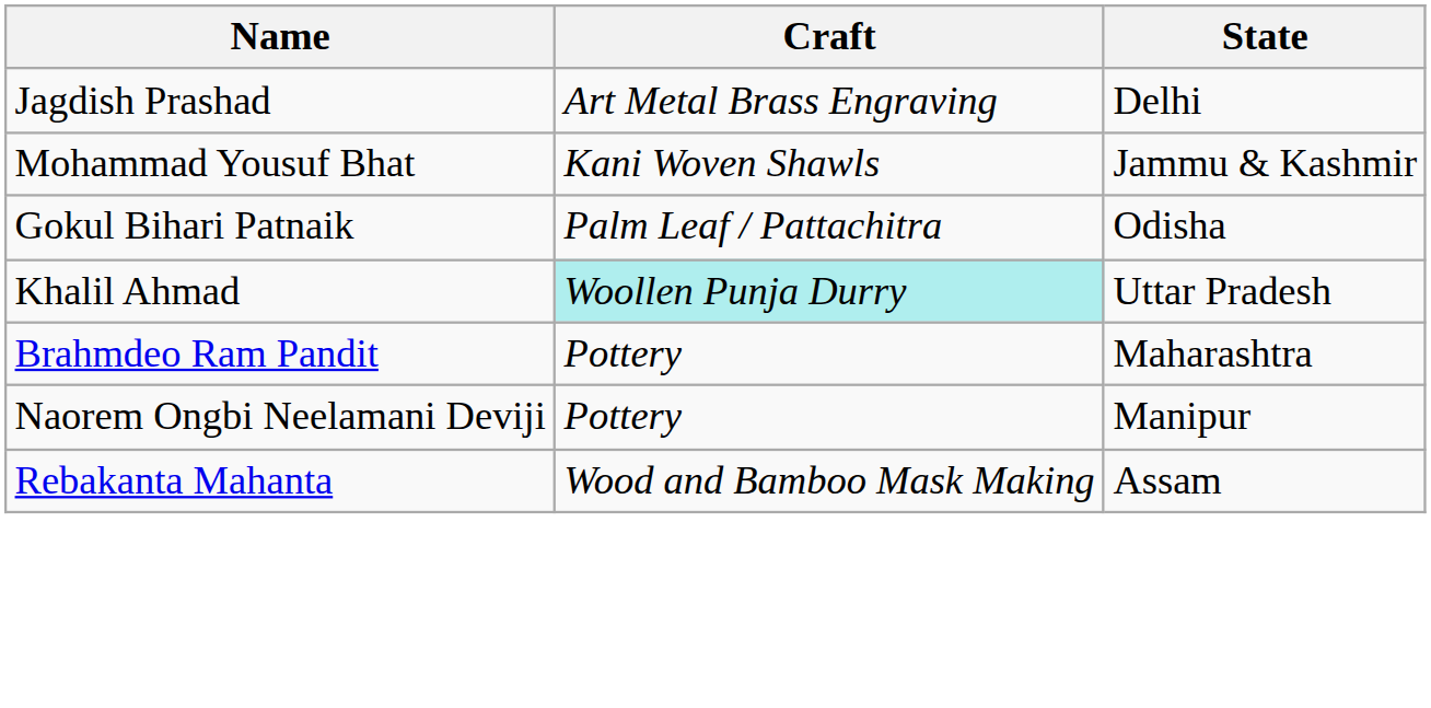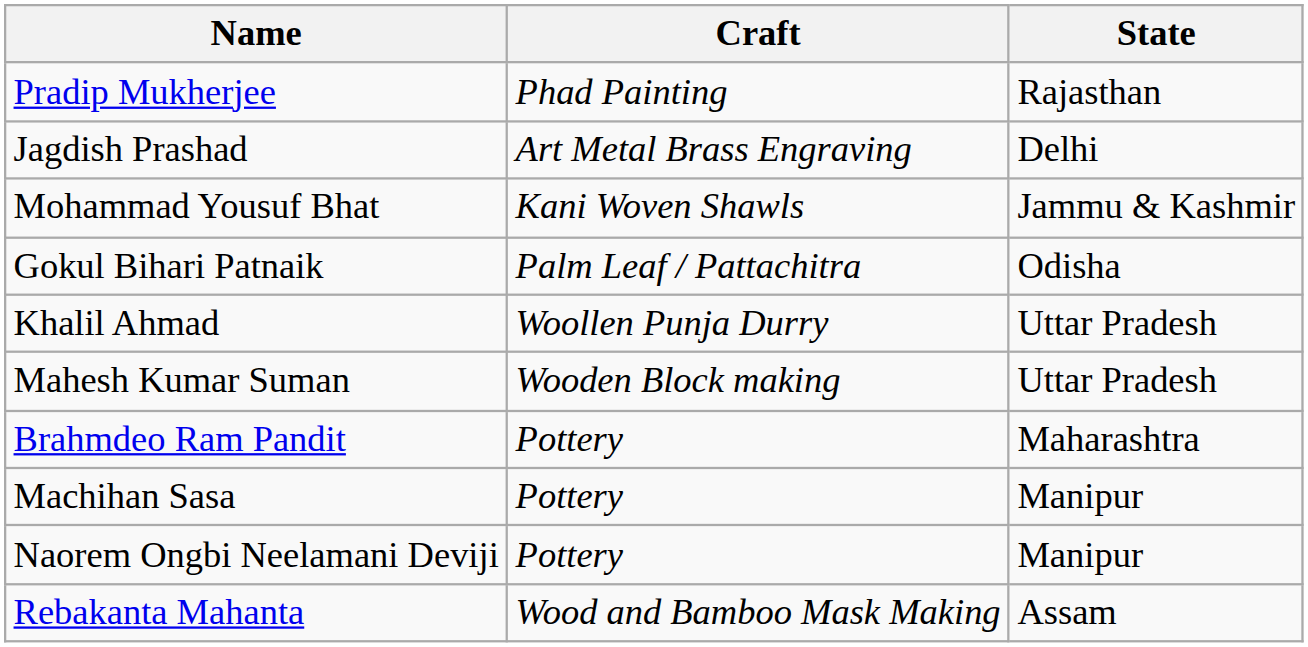 <table class="wikitable sortable">
 <tr>
 <th>Name</th>
 <th class="unsortable">Craft</th>
 <th>State</th>
+</tr>
+<tr>
+<td><a href='#'>Pradip Mukherjee</a></td>
+<td><em>Phad Painting</em></td>
+<td>Rajasthan</td>
 </tr>
 <tr>
 <td>Jagdish Prashad</td>
 <td><em>Art Metal Brass Engraving</em></td>
 <td>Delhi</td>
 </tr>
 <tr>
 <td>Mohammad Yousuf Bhat</td>
 <td><em>Kani Woven Shawls</em></td>
 <td>Jammu & Kashmir</td>
 </tr>
 <tr>
 <td>Gokul Bihari Patnaik</td>
 <td><em>Palm Leaf / Pattachitra</em></td>
 <td>Odisha</td>
 </tr>
 <tr>
 <td>Khalil Ahmad</td>
-<td style="background: paleturquoise;"><em>Woollen Punja Durry</em></td>
+<td><em>Woollen Punja Durry</em></td>
+<td>Uttar Pradesh</td>
+</tr>
+<tr>
+<td>Mahesh Kumar Suman</td>
+<td><em>Wooden Block making</em></td>
 <td>Uttar Pradesh</td>
 </tr>
 <tr>
 <td><a href='#'>Brahmdeo Ram Pandit</a></td>
 <td><em>Pottery</em></td>
 <td>Maharashtra</td>
+</tr>
+<tr>
+<td>Machihan Sasa</td>
+<td><em>Pottery</em></td>
+<td>Manipur</td>
 </tr>
 <tr>
 <td>Naorem Ongbi Neelamani Deviji</td>
 <td><em>Pottery</em></td>
 <td>Manipur</td>
 </tr>
 <tr>
 <td><a href='#'>Rebakanta Mahanta</a></td>
 <td><em>Wood and Bamboo Mask Making</em></td>
 <td>Assam</td>
 </tr>
 </table>
